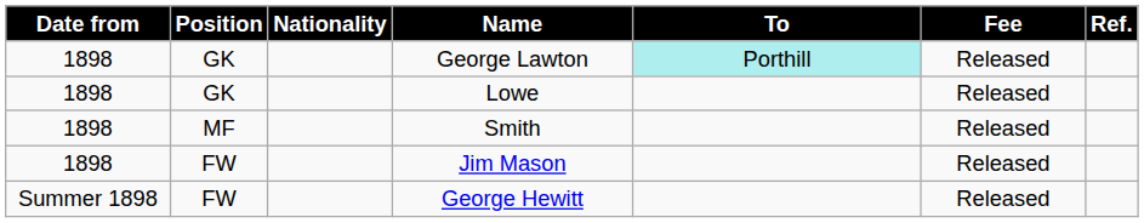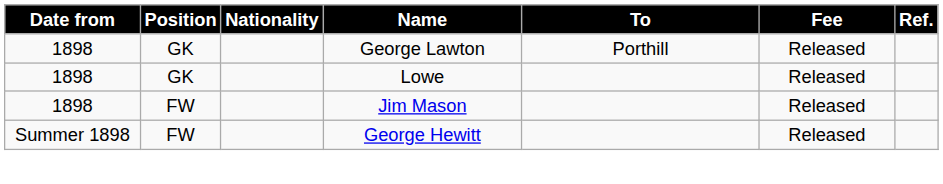 <table class="wikitable" style="text-align:center; font-size:90%; ">
 <tr>
 <th style="background:#000000; color:white; width:100px;">Date from</th>
 <th style="background:#000000; color:white; width:50px;">Position</th>
 <th style="background:#000000; color:white; width:50px;">Nationality</th>
 <th style="background:#000000; color:white; width:150px;">Name</th>
 <th style="background:#000000; color:white; width:180px;">To</th>
 <th style="background:#000000; color:white; width:100px;">Fee</th>
 <th style="background:#000000; color:white; width:25px;">Ref.</th>
 </tr>
 <tr>
 <td>1898</td>
 <td>GK</td>
 <td></td>
 <td>George Lawton</td>
-<td style="background: paleturquoise;">Porthill</td>
+<td>Porthill</td>
 <td>Released</td>
 <td></td>
 </tr>
 <tr>
 <td>1898</td>
 <td>GK</td>
 <td></td>
 <td>Lowe</td>
-<td></td>
-<td>Released</td>
-<td></td>
-</tr>
-<tr>
-<td>1898</td>
-<td>MF</td>
-<td></td>
-<td>Smith</td>
 <td></td>
 <td>Released</td>
 <td></td>
 </tr>
 <tr>
 <td>1898</td>
 <td>FW</td>
 <td></td>
 <td><a href='#'>Jim Mason</a></td>
 <td></td>
 <td>Released</td>
 <td></td>
 </tr>
 <tr>
 <td>Summer 1898</td>
 <td>FW</td>
 <td></td>
 <td><a href='#'>George Hewitt</a></td>
 <td></td>
 <td>Released</td>
 <td></td>
 </tr>
 </table>
